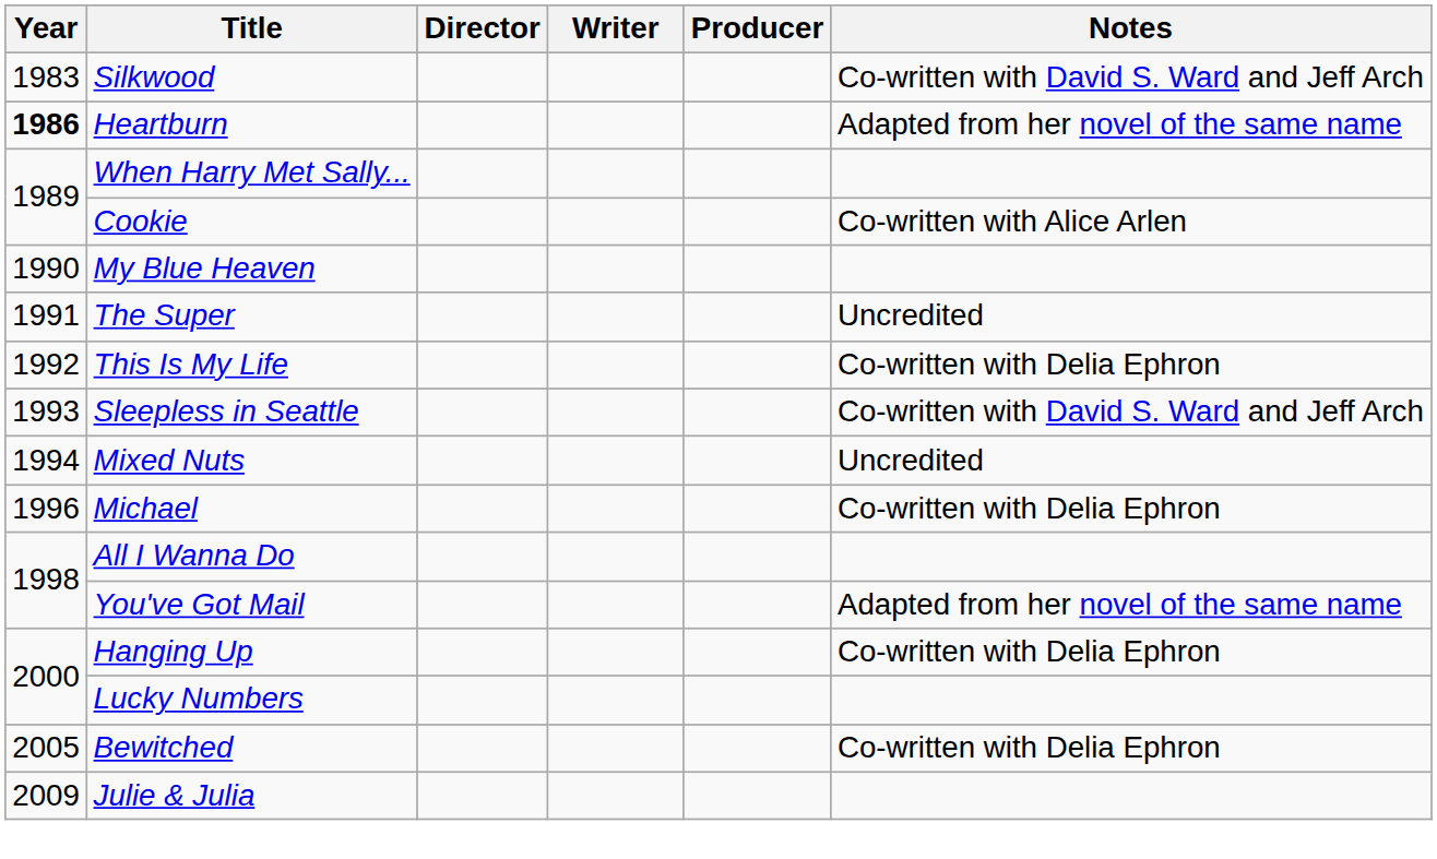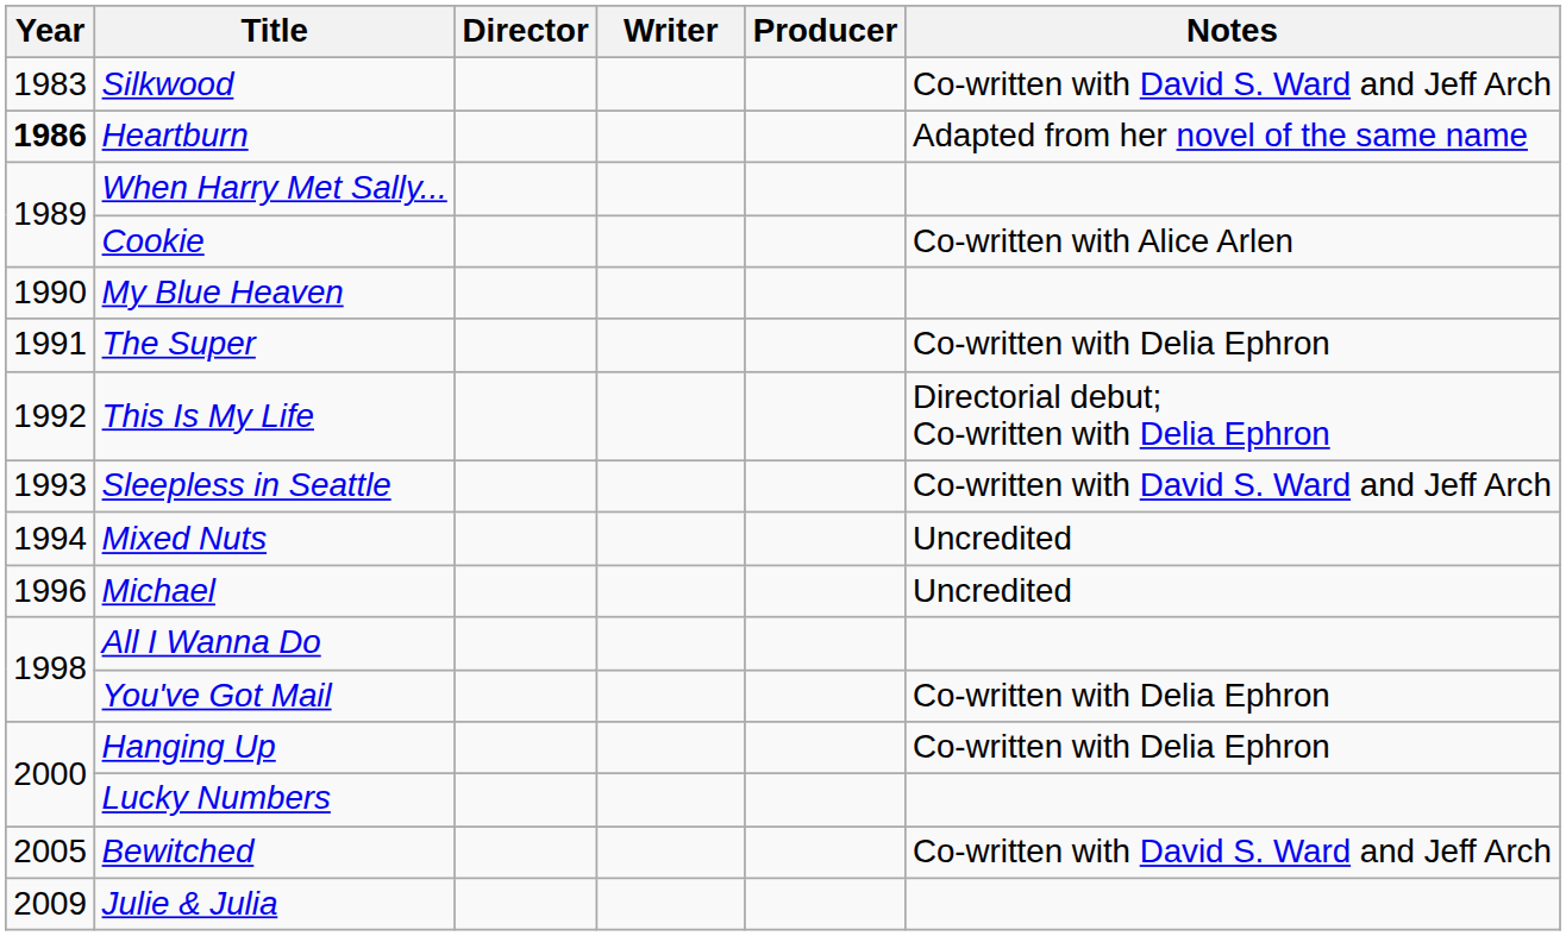 <table class="wikitable">
 <tr>
 <th>Year</th>
 <th>Title</th>
 <th>Director</th>
 <th width=65>Writer</th>
 <th width=65>Producer</th>
 <th>Notes</th>
 </tr>
 <tr>
 <td>1983</td>
 <td style="text-align:left;"><em><a href='#'>Silkwood</a></em></td>
 <td></td>
 <td></td>
 <td></td>
 <td style="text-align:left;">Co-written with <a href='#'>David S. Ward</a> and Jeff Arch</td>
 </tr>
 <tr>
 <td><strong>1986</strong></td>
 <td style="text-align:left;"><em><a href='#'>Heartburn</a></em></td>
 <td></td>
 <td></td>
 <td></td>
 <td style="text-align:left;">Adapted from her <a href='#'>novel of the same name</a></td>
 </tr>
 <tr>
 <td rowspan="2">1989</td>
 <td style="text-align:left;"><em><a href='#'>When Harry Met Sally...</a></em></td>
 <td></td>
 <td></td>
 <td></td>
 <td style="text-align:left;"></td>
 </tr>
 <tr>
 <td style="text-align:left;"><em><a href='#'>Cookie</a></em></td>
 <td></td>
 <td></td>
 <td></td>
 <td style="text-align:left;">Co-written with Alice Arlen</td>
 </tr>
 <tr>
 <td>1990</td>
 <td style="text-align:left;"><em><a href='#'>My Blue Heaven</a></em></td>
 <td></td>
 <td></td>
 <td></td>
 <td></td>
 </tr>
 <tr>
 <td>1991</td>
 <td style="text-align:left;"><em><a href='#'>The Super</a></em></td>
 <td></td>
 <td></td>
 <td></td>
-<td style="text-align:left;">Uncredited</td>
+<td style="text-align:left;">Co-written with Delia Ephron</td>
 </tr>
 <tr>
 <td>1992</td>
 <td style="text-align:left;"><em><a href='#'>This Is My Life</a></em></td>
 <td></td>
 <td></td>
 <td></td>
-<td style="text-align:left;">Co-written with Delia Ephron</td>
+<td style="text-align:left;">Directorial debut;<br>Co-written with <a href='#'>Delia Ephron</a></td>
 </tr>
 <tr>
 <td>1993</td>
 <td style="text-align:left;"><em><a href='#'>Sleepless in Seattle</a></em></td>
 <td></td>
 <td></td>
 <td></td>
 <td style="text-align:left;">Co-written with <a href='#'>David S. Ward</a> and Jeff Arch</td>
 </tr>
 <tr>
 <td>1994</td>
 <td style="text-align:left;"><em><a href='#'>Mixed Nuts</a></em></td>
 <td></td>
 <td></td>
 <td></td>
 <td style="text-align:left;">Uncredited</td>
 </tr>
 <tr>
 <td>1996</td>
 <td style="text-align:left;"><em><a href='#'>Michael</a></em></td>
 <td></td>
 <td></td>
 <td></td>
-<td style="text-align:left;">Co-written with Delia Ephron</td>
+<td style="text-align:left;">Uncredited</td>
 </tr>
 <tr>
 <td rowspan="2">1998</td>
 <td style="text-align:left;"><em><a href='#'>All I Wanna Do</a></em></td>
 <td></td>
 <td></td>
 <td></td>
 <td></td>
 </tr>
 <tr>
 <td style="text-align:left;"><em><a href='#'>You've Got Mail</a></em></td>
 <td></td>
 <td></td>
 <td></td>
-<td style="text-align:left;">Adapted from her <a href='#'>novel of the same name</a></td>
+<td style="text-align:left;">Co-written with Delia Ephron</td>
 </tr>
 <tr>
 <td rowspan="2">2000</td>
 <td style="text-align:left;"><em><a href='#'>Hanging Up</a></em></td>
 <td></td>
 <td></td>
 <td></td>
 <td style="text-align:left;">Co-written with Delia Ephron</td>
 </tr>
 <tr>
 <td style="text-align:left;"><em><a href='#'>Lucky Numbers</a></em></td>
 <td></td>
 <td></td>
 <td></td>
 <td></td>
 </tr>
 <tr>
 <td>2005</td>
 <td style="text-align:left;"><em><a href='#'>Bewitched</a></em></td>
 <td></td>
 <td></td>
 <td></td>
-<td style="text-align:left;">Co-written with Delia Ephron</td>
+<td style="text-align:left;">Co-written with <a href='#'>David S. Ward</a> and Jeff Arch</td>
 </tr>
 <tr>
 <td>2009</td>
 <td style="text-align:left;"><em><a href='#'>Julie & Julia</a></em></td>
 <td></td>
 <td></td>
 <td></td>
 <td></td>
 </tr>
 </table>
